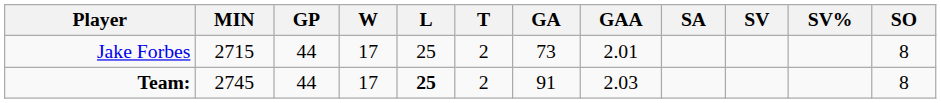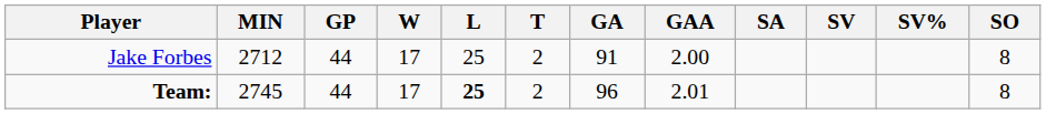 <table class="wikitable sortable" width="60%">
 <tr>
 <th bgcolor="#DDDDFF" width="10%">Player</th>
 <th width="3%" bgcolor="#DDDDFF">MIN</th>
 <th width="3%" bgcolor="#DDDDFF">GP</th>
 <th width="3%" bgcolor="#DDDDFF">W</th>
 <th width="3%" bgcolor="#DDDDFF">L</th>
 <th width="3%" bgcolor="#DDDDFF">T</th>
 <th width="3%" bgcolor="#DDDDFF">GA</th>
 <th width="3%" bgcolor="#DDDDFF">GAA</th>
 <th width="3%" bgcolor="#DDDDFF">SA</th>
 <th width="3%" bgcolor="#DDDDFF">SV</th>
 <th width="3%" bgcolor="#DDDDFF">SV%</th>
 <th width="3%" bgcolor="#DDDDFF">SO</th>
 </tr>
 <tr align="center">
 <td align="right"><a href='#'>Jake Forbes</a></td>
-<td>2715</td>
+<td>2712</td>
 <td>44</td>
 <td>17</td>
 <td>25</td>
 <td>2</td>
-<td>73</td>
-<td>2.01</td>
+<td>91</td>
+<td>2.00</td>
 <td></td>
 <td></td>
 <td></td>
 <td>8</td>
 </tr>
 <tr align="center">
 <td align="right"><strong>Team:</strong></td>
 <td>2745</td>
 <td>44</td>
 <td>17</td>
 <td><strong>25</strong></td>
 <td>2</td>
-<td>91</td>
-<td>2.03</td>
+<td>96</td>
+<td>2.01</td>
 <td></td>
 <td></td>
 <td></td>
 <td>8</td>
 </tr>
 </table>
